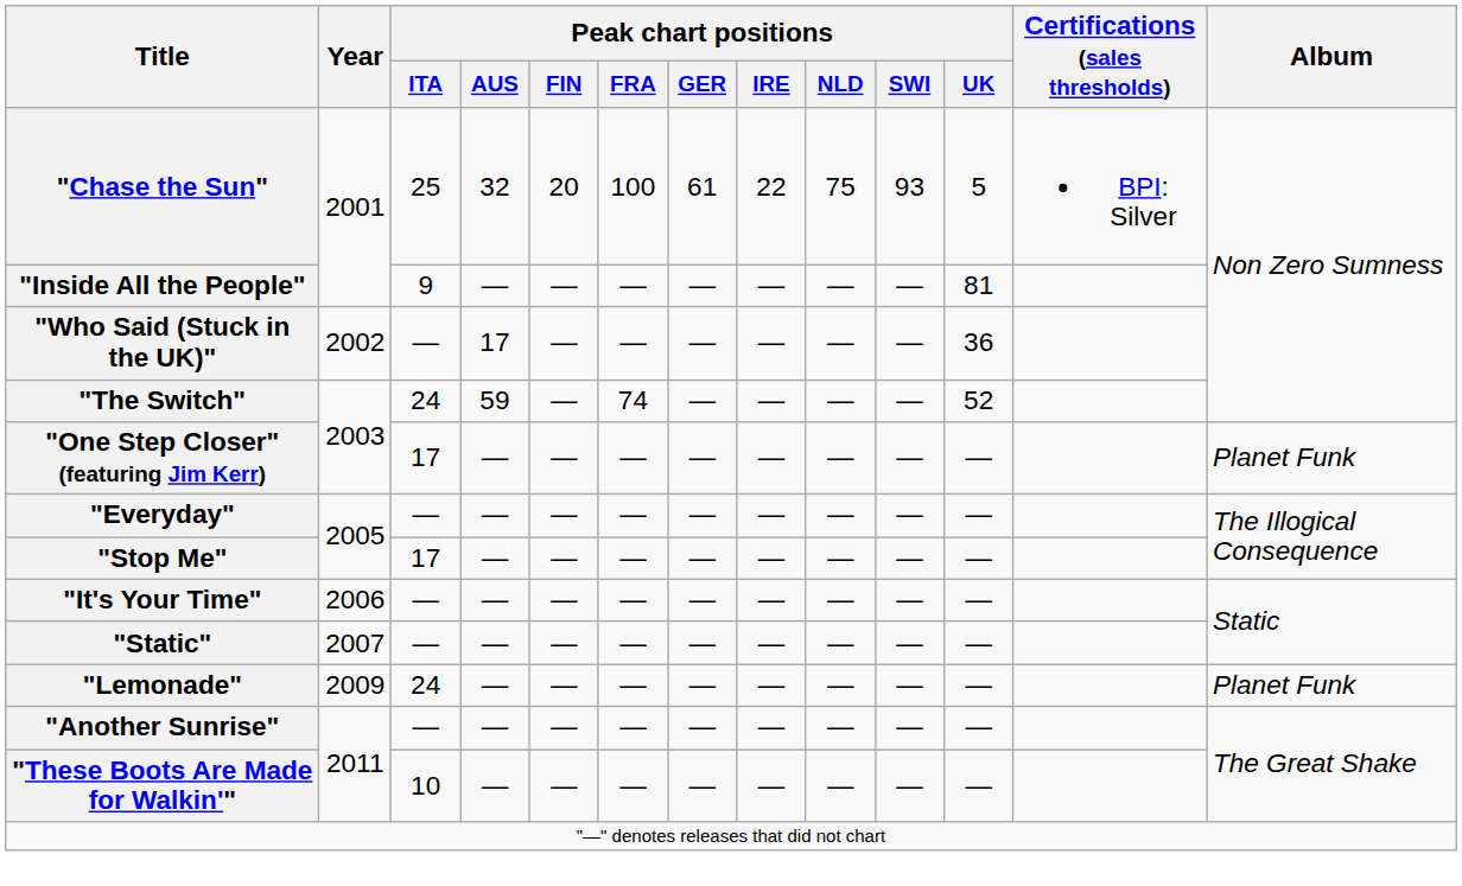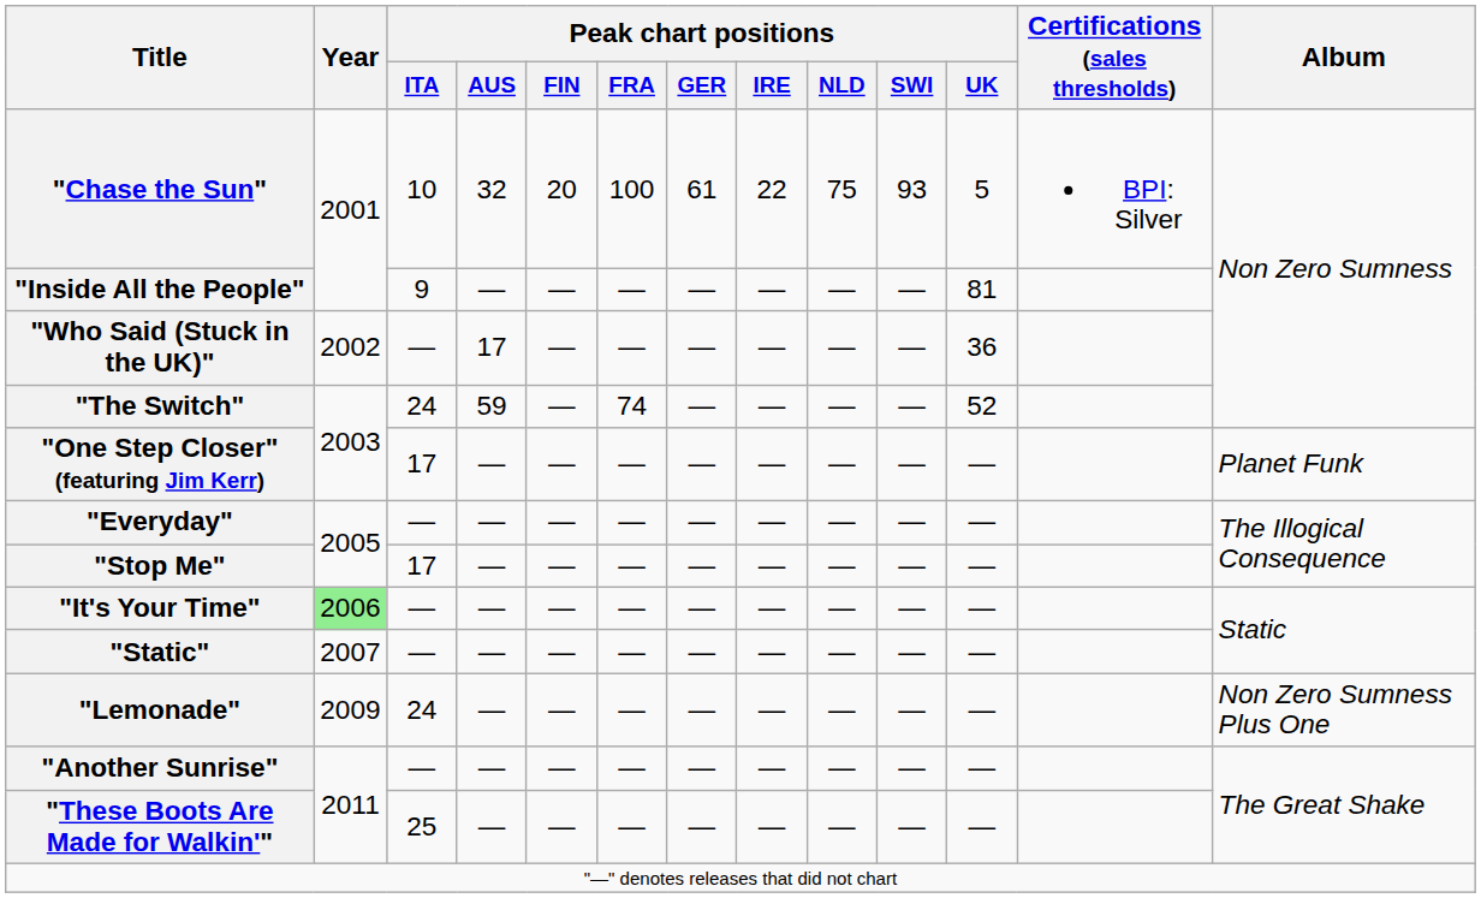 <table class="wikitable plainrowheaders" style="text-align:center;">
 <tr>
 <th rowspan="2">Title</th>
 <th rowspan="2">Year</th>
 <th colspan="9">Peak chart positions</th>
 <th rowspan="2"><a href='#'>Certifications</a><br><small>(<a href='#'>sales thresholds</a>)</small></th>
 <th rowspan="2">Album</th>
 </tr>
 <tr style="font-size:smaller;">
 <th width="35"><a href='#'>ITA</a><br></th>
 <th width="35"><a href='#'>AUS</a><br></th>
 <th width="35"><a href='#'>FIN</a><br></th>
 <th width="35"><a href='#'>FRA</a><br></th>
 <th width="35"><a href='#'>GER</a></th>
 <th width="35"><a href='#'>IRE</a></th>
 <th width="35"><a href='#'>NLD</a><br></th>
 <th width="35"><a href='#'>SWI</a><br></th>
 <th width="35"><a href='#'>UK</a><br></th>
 </tr>
 <tr>
 <th scope="row">"<a href='#'>Chase the Sun</a>"</th>
 <td rowspan="2">2001</td>
-<td>25</td>
+<td>10</td>
 <td>32</td>
 <td>20</td>
 <td>100</td>
 <td>61</td>
 <td>22</td>
 <td>75</td>
 <td>93</td>
 <td>5</td>
 <td><br><ul><li><a href='#'>BPI</a>: Silver</li></ul></td>
 <td align="left" rowspan="4"><em>Non Zero Sumness</em></td>
 </tr>
 <tr>
 <th scope="row">"Inside All the People"</th>
 <td>9</td>
 <td>—</td>
 <td>—</td>
 <td>—</td>
 <td>—</td>
 <td>—</td>
 <td>—</td>
 <td>—</td>
 <td>81</td>
 <td></td>
 </tr>
 <tr>
 <th scope="row">"Who Said (Stuck in the UK)"</th>
 <td>2002</td>
 <td>—</td>
 <td>17</td>
 <td>—</td>
 <td>—</td>
 <td>—</td>
 <td>—</td>
 <td>—</td>
 <td>—</td>
 <td>36</td>
 <td></td>
 </tr>
 <tr>
 <th scope="row">"The Switch"</th>
 <td rowspan="2">2003</td>
 <td>24</td>
 <td>59</td>
 <td>—</td>
 <td>74</td>
 <td>—</td>
 <td>—</td>
 <td>—</td>
 <td>—</td>
 <td>52</td>
 <td></td>
 </tr>
 <tr>
 <th scope="row">"One Step Closer" <small>(featuring <a href='#'>Jim Kerr</a>)</small></th>
 <td>17</td>
 <td>—</td>
 <td>—</td>
 <td>—</td>
 <td>—</td>
 <td>—</td>
 <td>—</td>
 <td>—</td>
 <td>—</td>
 <td></td>
 <td align="left"><em>Planet Funk</em></td>
 </tr>
 <tr>
 <th scope="row">"Everyday"</th>
 <td rowspan="2">2005</td>
 <td>—</td>
 <td>—</td>
 <td>—</td>
 <td>—</td>
 <td>—</td>
 <td>—</td>
 <td>—</td>
 <td>—</td>
 <td>—</td>
 <td></td>
 <td align="left" rowspan="2"><em>The Illogical Consequence</em></td>
 </tr>
 <tr>
 <th scope="row">"Stop Me"</th>
 <td>17</td>
 <td>—</td>
 <td>—</td>
 <td>—</td>
 <td>—</td>
 <td>—</td>
 <td>—</td>
 <td>—</td>
 <td>—</td>
 </tr>
 <tr>
 <th scope="row">"It's Your Time"</th>
-<td>2006</td>
+<td style="background: lightgreen;">2006</td>
 <td>—</td>
 <td>—</td>
 <td>—</td>
 <td>—</td>
 <td>—</td>
 <td>—</td>
 <td>—</td>
 <td>—</td>
 <td>—</td>
 <td></td>
 <td align="left" rowspan="2"><em>Static</em></td>
 </tr>
 <tr>
 <th scope="row">"Static"</th>
 <td>2007</td>
 <td>—</td>
 <td>—</td>
 <td>—</td>
 <td>—</td>
 <td>—</td>
 <td>—</td>
 <td>—</td>
 <td>—</td>
 <td>—</td>
 <td></td>
 </tr>
 <tr>
 <th scope="row">"Lemonade"</th>
 <td>2009</td>
 <td>24</td>
 <td>—</td>
 <td>—</td>
 <td>—</td>
 <td>—</td>
 <td>—</td>
 <td>—</td>
 <td>—</td>
 <td>—</td>
 <td></td>
-<td align="left"><em>Planet Funk</em></td>
+<td align="left"><em>Non Zero Sumness Plus One</em></td>
 </tr>
 <tr>
 <th scope="row">"Another Sunrise"</th>
 <td rowspan="2">2011</td>
 <td>—</td>
 <td>—</td>
 <td>—</td>
 <td>—</td>
 <td>—</td>
 <td>—</td>
 <td>—</td>
 <td>—</td>
 <td>—</td>
 <td></td>
 <td align="left" rowspan="2"><em>The Great Shake</em></td>
 </tr>
 <tr>
 <th scope="row">"<a href='#'>These Boots Are Made for Walkin'</a>"</th>
-<td>10</td>
+<td>25</td>
 <td>—</td>
 <td>—</td>
 <td>—</td>
 <td>—</td>
 <td>—</td>
 <td>—</td>
 <td>—</td>
 <td>—</td>
 <td></td>
 </tr>
 <tr>
 <td colspan="15" style="font-size:8pt">"—" denotes releases that did not chart</td>
 </tr>
 </table>
